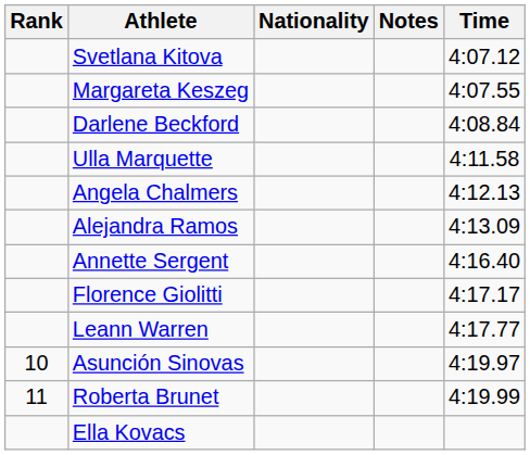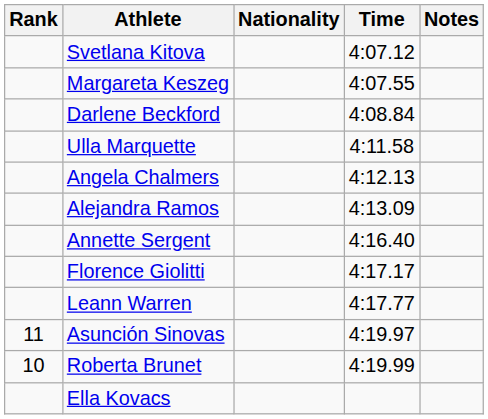 <table class="wikitable sortable" style="text-align:center">
 <tr>
 <th>Rank</th>
 <th>Athlete</th>
 <th>Nationality</th>
+<th>Time</th>
 <th>Notes</th>
-<th>Time</th>
 </tr>
 <tr>
 <td></td>
 <td align=left><a href='#'>Svetlana Kitova</a></td>
 <td align=left></td>
+<td>4:07.12</td>
 <td></td>
-<td>4:07.12</td>
 </tr>
 <tr>
 <td></td>
 <td align=left><a href='#'>Margareta Keszeg</a></td>
 <td align=left></td>
+<td>4:07.55</td>
 <td></td>
-<td>4:07.55</td>
 </tr>
 <tr>
 <td></td>
 <td align=left><a href='#'>Darlene Beckford</a></td>
 <td align=left></td>
+<td>4:08.84</td>
 <td></td>
-<td>4:08.84</td>
 </tr>
 <tr>
 <td></td>
 <td align=left><a href='#'>Ulla Marquette</a></td>
 <td align=left></td>
+<td>4:11.58</td>
 <td></td>
-<td>4:11.58</td>
 </tr>
 <tr>
 <td></td>
 <td align=left><a href='#'>Angela Chalmers</a></td>
 <td align=left></td>
+<td>4:12.13</td>
 <td></td>
-<td>4:12.13</td>
 </tr>
 <tr>
 <td></td>
 <td align=left><a href='#'>Alejandra Ramos</a></td>
 <td align=left></td>
+<td>4:13.09</td>
 <td></td>
-<td>4:13.09</td>
 </tr>
 <tr>
 <td></td>
 <td align=left><a href='#'>Annette Sergent</a></td>
 <td align=left></td>
+<td>4:16.40</td>
 <td></td>
-<td>4:16.40</td>
 </tr>
 <tr>
 <td></td>
 <td align=left><a href='#'>Florence Giolitti</a></td>
 <td align=left></td>
+<td>4:17.17</td>
 <td></td>
-<td>4:17.17</td>
 </tr>
 <tr>
 <td></td>
 <td align=left><a href='#'>Leann Warren</a></td>
 <td align=left></td>
+<td>4:17.77</td>
 <td></td>
-<td>4:17.77</td>
+</tr>
+<tr>
+<td>11</td>
+<td align=left><a href='#'>Asunción Sinovas</a></td>
+<td align=left></td>
+<td>4:19.97</td>
+<td></td>
 </tr>
 <tr>
 <td>10</td>
-<td align=left><a href='#'>Asunción Sinovas</a></td>
-<td align=left></td>
-<td></td>
-<td>4:19.97</td>
-</tr>
-<tr>
-<td>11</td>
 <td align=left><a href='#'>Roberta Brunet</a></td>
 <td align=left></td>
+<td>4:19.99</td>
 <td></td>
-<td>4:19.99</td>
 </tr>
 <tr>
 <td></td>
 <td align=left><a href='#'>Ella Kovacs</a></td>
 <td align=left></td>
 <td></td>
 <td></td>
 </tr>
 </table>
